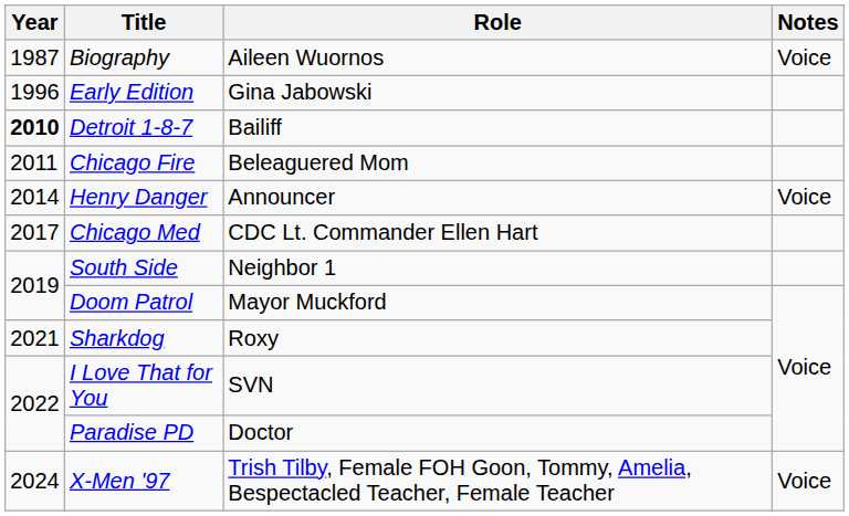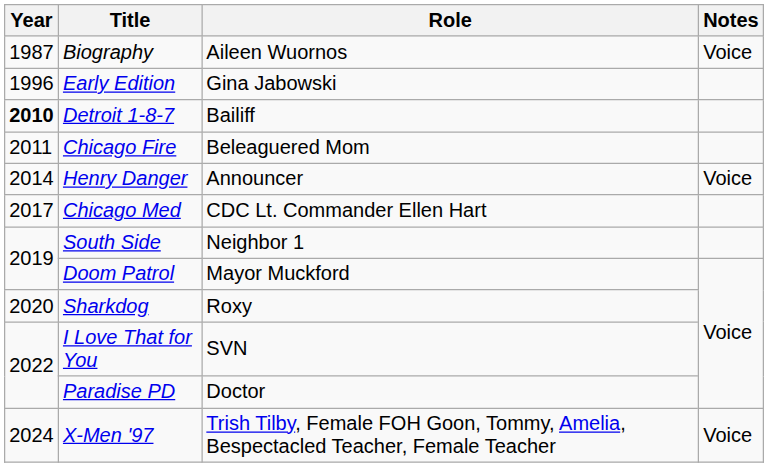 <table class="wikitable">
 <tr>
 <th>Year</th>
 <th>Title</th>
 <th>Role</th>
 <th>Notes</th>
 </tr>
 <tr>
 <td>1987</td>
 <td><em>Biography</em></td>
 <td>Aileen Wuornos</td>
 <td>Voice</td>
 </tr>
 <tr>
 <td>1996</td>
 <td><em><a href='#'>Early Edition</a></em></td>
 <td>Gina Jabowski</td>
 <td></td>
 </tr>
 <tr>
 <td><strong>2010</strong></td>
 <td><em><a href='#'>Detroit 1-8-7</a></em></td>
 <td>Bailiff</td>
 <td></td>
 </tr>
 <tr>
 <td>2011</td>
 <td><em><a href='#'>Chicago Fire</a></em></td>
 <td>Beleaguered Mom</td>
 <td></td>
 </tr>
 <tr>
 <td>2014</td>
 <td><em><a href='#'>Henry Danger</a></em></td>
 <td>Announcer</td>
 <td>Voice</td>
 </tr>
 <tr>
 <td>2017</td>
 <td><em><a href='#'>Chicago Med</a></em></td>
 <td>CDC Lt. Commander Ellen Hart</td>
 <td></td>
 </tr>
 <tr>
 <td rowspan = "2">2019</td>
 <td><em><a href='#'>South Side</a></em></td>
 <td>Neighbor 1</td>
 <td></td>
 </tr>
 <tr>
 <td><em><a href='#'>Doom Patrol</a></em></td>
 <td>Mayor Muckford</td>
 <td rowspan = "4">Voice</td>
 </tr>
 <tr>
-<td>2021</td>
+<td>2020</td>
 <td><em><a href='#'>Sharkdog</a></em></td>
 <td>Roxy</td>
 </tr>
 <tr>
 <td rowspan = "2">2022</td>
 <td><em><a href='#'>I Love That for You</a></em></td>
 <td>SVN</td>
 </tr>
 <tr>
 <td><em><a href='#'>Paradise PD</a></em></td>
 <td>Doctor</td>
 </tr>
 <tr>
 <td>2024</td>
 <td><em><a href='#'>X-Men '97</a></em></td>
 <td><a href='#'>Trish Tilby</a>, Female FOH Goon, Tommy, <a href='#'>Amelia</a>, Bespectacled Teacher, Female Teacher</td>
 <td>Voice</td>
 </tr>
 </table>
